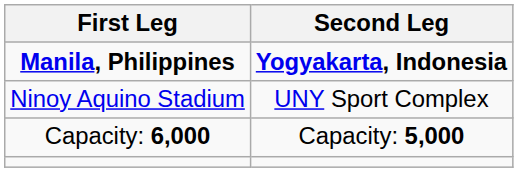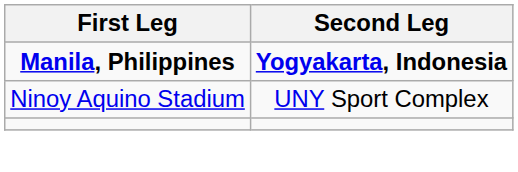 <table class="wikitable" style="text-align:center">
 <tr>
 <th>First Leg</th>
 <th>Second Leg</th>
 </tr>
 <tr>
 <td><strong><a href='#'>Manila</a>, Philippines</strong></td>
 <td><strong><a href='#'>Yogyakarta</a>, Indonesia</strong></td>
 </tr>
 <tr>
 <td><a href='#'>Ninoy Aquino Stadium</a></td>
 <td><a href='#'>UNY</a> Sport Complex</td>
 </tr>
 <tr>
-<td>Capacity: <strong>6,000</strong></td>
-<td>Capacity: <strong>5,000</strong></td>
-</tr>
-<tr>
 <td></td>
 <td></td>
 </tr>
 </table>
